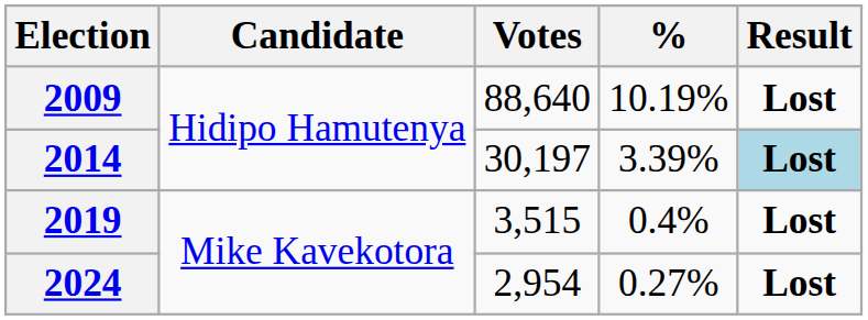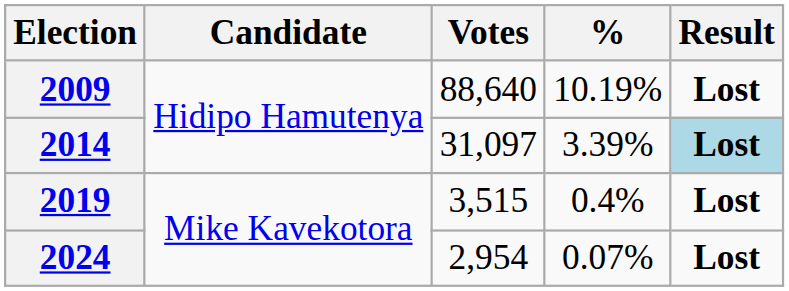 <table class="wikitable" style="text-align:center">
 <tr>
 <th>Election</th>
 <th>Candidate</th>
 <th><strong>Votes</strong></th>
 <th><strong>%</strong></th>
 <th>Result</th>
 </tr>
 <tr>
 <th><a href='#'>2009</a></th>
 <td rowspan="2"><a href='#'>Hidipo Hamutenya</a></td>
 <td>88,640</td>
 <td>10.19%</td>
 <td><strong>Lost</strong> </td>
 </tr>
 <tr>
 <th><a href='#'>2014</a></th>
-<td>30,197</td>
+<td>31,097</td>
 <td>3.39%</td>
 <td style="background: lightblue;"><strong>Lost</strong> </td>
 </tr>
 <tr>
 <th><a href='#'>2019</a></th>
 <td rowspan="2"><a href='#'>Mike Kavekotora</a></td>
 <td>3,515</td>
 <td>0.4%</td>
 <td><strong>Lost</strong> </td>
 </tr>
 <tr>
 <th><a href='#'>2024</a></th>
 <td>2,954</td>
-<td>0.27%</td>
+<td>0.07%</td>
 <td><strong>Lost</strong> </td>
 </tr>
 </table>
